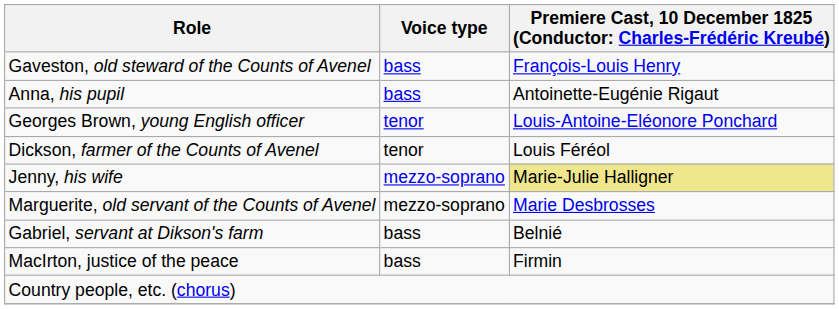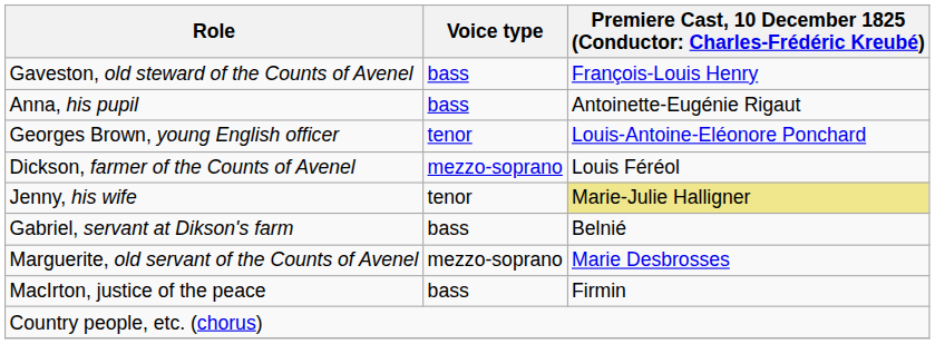 <table class="wikitable">
 <tr>
 <th>Role</th>
 <th>Voice type</th>
 <th>Premiere Cast, 10 December 1825<br>(Conductor: <a href='#'>Charles-Frédéric Kreubé</a>)</th>
 </tr>
 <tr>
 <td>Gaveston, <em>old steward of the Counts of Avenel</em></td>
 <td><a href='#'>bass</a></td>
 <td><a href='#'>François-Louis Henry</a></td>
 </tr>
 <tr>
 <td>Anna, <em>his pupil</em></td>
 <td><a href='#'>bass</a></td>
 <td>Antoinette-Eugénie Rigaut</td>
 </tr>
 <tr>
 <td>Georges Brown, <em>young English officer</em></td>
 <td><a href='#'>tenor</a></td>
 <td><a href='#'>Louis-Antoine-Eléonore Ponchard</a></td>
 </tr>
 <tr>
 <td>Dickson, <em>farmer of the Counts of Avenel</em></td>
-<td>tenor</td>
+<td><a href='#'>mezzo-soprano</a></td>
 <td>Louis Féréol</td>
 </tr>
 <tr>
 <td>Jenny, <em>his wife</em></td>
-<td><a href='#'>mezzo-soprano</a></td>
+<td>tenor</td>
 <td style="background: khaki;">Marie-Julie Halligner</td>
+</tr>
+<tr>
+<td>Gabriel, <em>servant at Dikson's farm</em></td>
+<td>bass</td>
+<td>Belnié</td>
 </tr>
 <tr>
 <td>Marguerite, <em>old servant of the Counts of Avenel</em></td>
 <td>mezzo-soprano</td>
 <td><a href='#'>Marie Desbrosses</a></td>
-</tr>
-<tr>
-<td>Gabriel, <em>servant at Dikson's farm</em></td>
-<td>bass</td>
-<td>Belnié</td>
 </tr>
 <tr>
 <td>MacIrton, justice of the peace</td>
 <td>bass</td>
 <td>Firmin</td>
 </tr>
 <tr>
 <td colspan="3">Country people, etc. (<a href='#'>chorus</a>)</td>
 </tr>
 <tr>
 </tr>
 </table>
